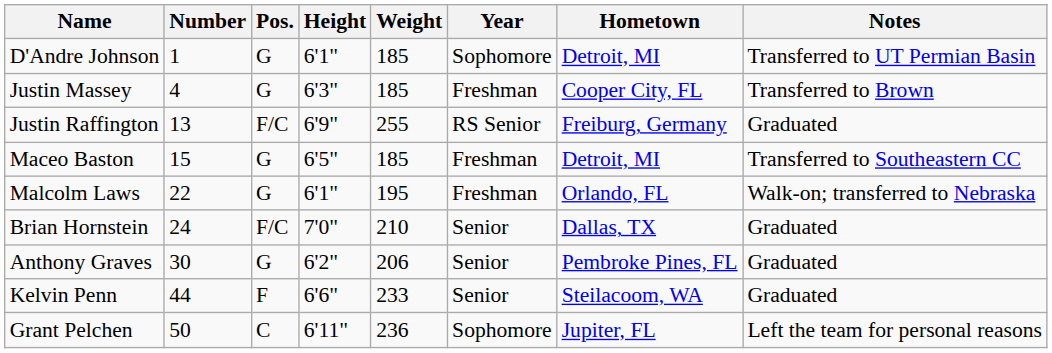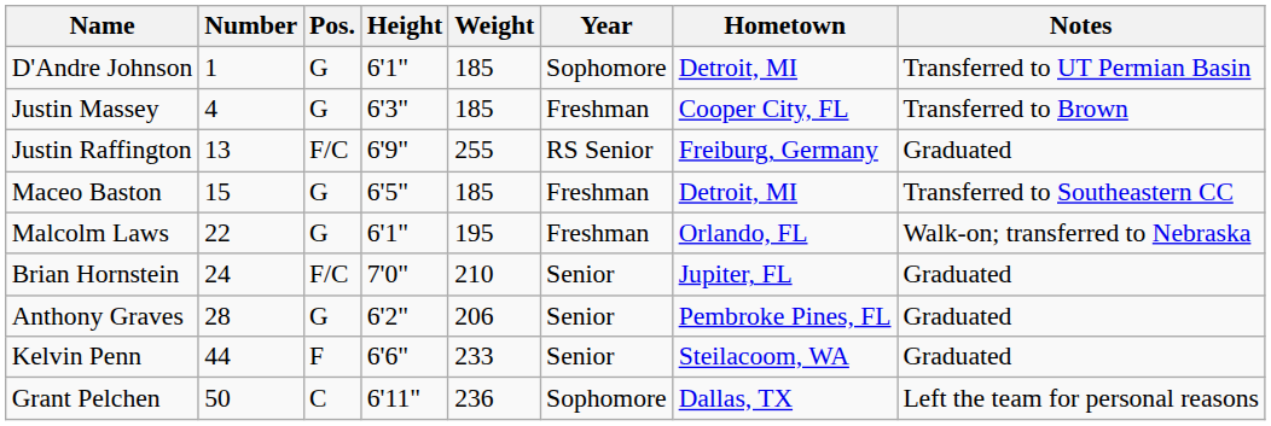 <table class="wikitable sortable" border="1">
 <tr>
 <th>Name</th>
 <th>Number</th>
 <th>Pos.</th>
 <th>Height</th>
 <th>Weight</th>
 <th>Year</th>
 <th>Hometown</th>
 <th class="unsortable">Notes</th>
 </tr>
 <tr>
 <td>D'Andre Johnson</td>
 <td>1</td>
 <td>G</td>
 <td>6'1"</td>
 <td>185</td>
 <td>Sophomore</td>
 <td><a href='#'>Detroit, MI</a></td>
 <td>Transferred to <a href='#'>UT Permian Basin</a></td>
 </tr>
 <tr>
 <td>Justin Massey</td>
 <td>4</td>
 <td>G</td>
 <td>6'3"</td>
 <td>185</td>
 <td>Freshman</td>
 <td><a href='#'>Cooper City, FL</a></td>
 <td>Transferred to <a href='#'>Brown</a></td>
 </tr>
 <tr>
 <td>Justin Raffington</td>
 <td>13</td>
 <td>F/C</td>
 <td>6'9"</td>
 <td>255</td>
 <td>RS Senior</td>
 <td><a href='#'>Freiburg, Germany</a></td>
 <td>Graduated</td>
 </tr>
 <tr>
 <td>Maceo Baston</td>
 <td>15</td>
 <td>G</td>
 <td>6'5"</td>
 <td>185</td>
 <td>Freshman</td>
 <td><a href='#'>Detroit, MI</a></td>
 <td>Transferred to <a href='#'>Southeastern CC</a></td>
 </tr>
 <tr>
 <td>Malcolm Laws</td>
 <td>22</td>
 <td>G</td>
 <td>6'1"</td>
 <td>195</td>
 <td>Freshman</td>
 <td><a href='#'>Orlando, FL</a></td>
 <td>Walk-on; transferred to <a href='#'>Nebraska</a></td>
 </tr>
 <tr>
 <td>Brian Hornstein</td>
 <td>24</td>
 <td>F/C</td>
 <td>7'0"</td>
 <td>210</td>
 <td>Senior</td>
-<td><a href='#'>Dallas, TX</a></td>
+<td><a href='#'>Jupiter, FL</a></td>
 <td>Graduated</td>
 </tr>
 <tr>
 <td>Anthony Graves</td>
-<td>30</td>
+<td>28</td>
 <td>G</td>
 <td>6'2"</td>
 <td>206</td>
 <td>Senior</td>
 <td><a href='#'>Pembroke Pines, FL</a></td>
 <td>Graduated</td>
 </tr>
 <tr>
 <td>Kelvin Penn</td>
 <td>44</td>
 <td>F</td>
 <td>6'6"</td>
 <td>233</td>
 <td>Senior</td>
 <td><a href='#'>Steilacoom, WA</a></td>
 <td>Graduated</td>
 </tr>
 <tr>
 <td>Grant Pelchen</td>
 <td>50</td>
 <td>C</td>
 <td>6'11"</td>
 <td>236</td>
 <td>Sophomore</td>
-<td><a href='#'>Jupiter, FL</a></td>
+<td><a href='#'>Dallas, TX</a></td>
 <td>Left the team for personal reasons</td>
 </tr>
 </table>
